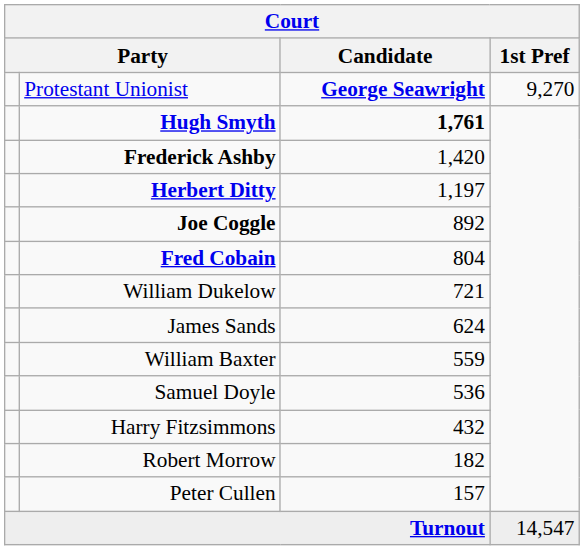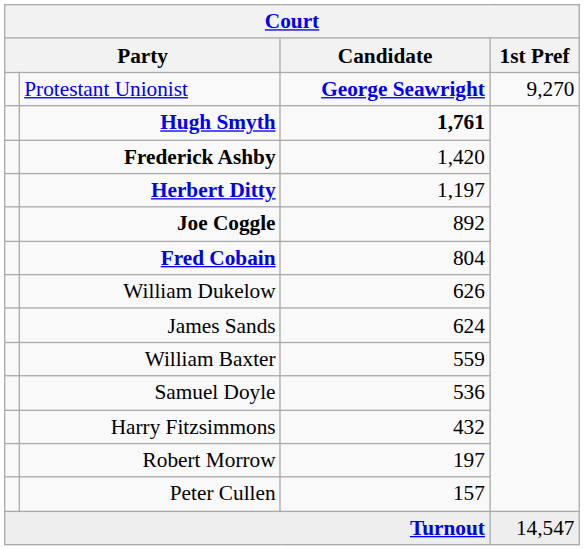 <table class="wikitable">
 <tr>
 <th colspan="4" align="center"><a href='#'>Court</a></th>
 </tr>
 <tr>
 <th colspan="2" align="center" width=200>Party</th>
 <th width=150>Candidate</th>
 <th width=60>1st Pref</th>
 </tr>
 <tr>
 <td bgcolor=></td>
 <td><a href='#'>Protestant Unionist</a></td>
 <td align="right"><strong><a href='#'>George Seawright</a></strong></td>
 <td align="right">9,270</td>
 </tr>
 <tr>
 <td></td>
 <td align="right"><strong><a href='#'>Hugh Smyth</a></strong></td>
 <td align="right"><strong>1,761</strong></td>
 </tr>
 <tr>
 <td></td>
 <td align="right"><strong>Frederick Ashby</strong></td>
 <td align="right">1,420</td>
 </tr>
 <tr>
 <td></td>
 <td align="right"><strong><a href='#'>Herbert Ditty</a></strong></td>
 <td align="right">1,197</td>
 </tr>
 <tr>
 <td></td>
 <td align="right"><strong>Joe Coggle</strong></td>
 <td align="right">892</td>
 </tr>
 <tr>
 <td></td>
 <td align="right"><strong><a href='#'>Fred Cobain</a></strong></td>
 <td align="right">804</td>
 </tr>
 <tr>
 <td></td>
 <td align="right">William Dukelow</td>
-<td align="right">721</td>
+<td align="right">626</td>
 </tr>
 <tr>
 <td></td>
 <td align="right">James Sands</td>
 <td align="right">624</td>
 </tr>
 <tr>
 <td></td>
 <td align="right">William Baxter</td>
 <td align="right">559</td>
 </tr>
 <tr>
 <td></td>
 <td align="right">Samuel Doyle</td>
 <td align="right">536</td>
 </tr>
 <tr>
 <td></td>
 <td align="right">Harry Fitzsimmons</td>
 <td align="right">432</td>
 </tr>
 <tr>
 <td></td>
 <td align="right">Robert Morrow</td>
-<td align="right">182</td>
+<td align="right">197</td>
 </tr>
 <tr>
 <td></td>
 <td align="right">Peter Cullen</td>
 <td align="right">157</td>
 </tr>
 <tr bgcolor="EEEEEE">
 <td colspan=3 align="right"><strong><a href='#'>Turnout</a></strong></td>
 <td align="right">14,547</td>
 </tr>
 </table>
